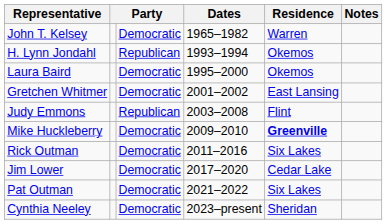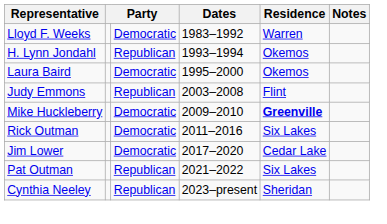 <table class=wikitable>
 <tr valign=bottom>
 <th>Representative</th>
 <th colspan="2">Party</th>
 <th>Dates</th>
 <th>Residence</th>
 <th>Notes</th>
 </tr>
 <tr>
-<td><a href='#'>John T. Kelsey</a></td>
+<td><a href='#'>Lloyd F. Weeks</a></td>
 <td bgcolor=></td>
 <td><a href='#'>Democratic</a></td>
-<td>1965–1982</td>
+<td>1983–1992</td>
 <td><a href='#'>Warren</a></td>
 <td></td>
 </tr>
 <tr>
 <td><a href='#'>H. Lynn Jondahl</a></td>
 <td bgcolor=></td>
 <td><a href='#'>Republican</a></td>
 <td>1993–1994</td>
 <td><a href='#'>Okemos</a></td>
 <td></td>
 </tr>
 <tr>
 <td><a href='#'>Laura Baird</a></td>
 <td bgcolor=></td>
 <td><a href='#'>Democratic</a></td>
 <td>1995–2000</td>
 <td><a href='#'>Okemos</a></td>
-<td></td>
-</tr>
-<tr>
-<td><a href='#'>Gretchen Whitmer</a></td>
-<td bgcolor=></td>
-<td><a href='#'>Democratic</a></td>
-<td>2001–2002</td>
-<td><a href='#'>East Lansing</a></td>
 <td></td>
 </tr>
 <tr>
 <td><a href='#'>Judy Emmons</a></td>
 <td bgcolor=></td>
 <td><a href='#'>Republican</a></td>
 <td>2003–2008</td>
 <td><a href='#'>Flint</a></td>
 <td></td>
 </tr>
 <tr>
 <td><a href='#'>Mike Huckleberry</a></td>
 <td bgcolor=></td>
 <td><a href='#'>Democratic</a></td>
 <td>2009–2010</td>
 <td><strong><a href='#'>Greenville</a></strong></td>
 <td></td>
 </tr>
 <tr>
 <td><a href='#'>Rick Outman</a></td>
 <td bgcolor=></td>
 <td><a href='#'>Democratic</a></td>
 <td>2011–2016</td>
 <td><a href='#'>Six Lakes</a></td>
 <td></td>
 </tr>
 <tr>
 <td><a href='#'>Jim Lower</a></td>
 <td bgcolor=></td>
 <td><a href='#'>Democratic</a></td>
 <td>2017–2020</td>
 <td><a href='#'>Cedar Lake</a></td>
 <td></td>
 </tr>
 <tr>
 <td><a href='#'>Pat Outman</a></td>
 <td bgcolor=></td>
-<td><a href='#'>Democratic</a></td>
+<td><a href='#'>Republican</a></td>
 <td>2021–2022</td>
 <td><a href='#'>Six Lakes</a></td>
 <td></td>
 </tr>
 <tr>
 <td><a href='#'>Cynthia Neeley</a></td>
 <td bgcolor=></td>
-<td><a href='#'>Democratic</a></td>
+<td><a href='#'>Republican</a></td>
 <td>2023–present</td>
 <td><a href='#'>Sheridan</a></td>
 <td></td>
 </tr>
 </table>
